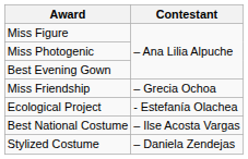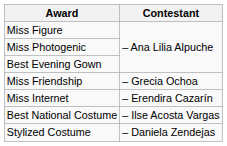 <table class="wikitable" style="font-size: 95%;">
 <tr>
 <th>Award</th>
 <th>Contestant</th>
 </tr>
 <tr>
 <td>Miss Figure</td>
 <td rowspan=3> – Ana Lilia Alpuche</td>
 </tr>
 <tr>
 <td>Miss Photogenic</td>
 </tr>
 <tr>
 <td>Best Evening Gown</td>
 </tr>
 <tr>
 <td>Miss Friendship</td>
 <td> – Grecia Ochoa</td>
 </tr>
 <tr>
-<td>Ecological Project</td>
-<td> - Estefanía Olachea</td>
+<td>Miss Internet</td>
+<td> – Erendira Cazarín</td>
 </tr>
 <tr>
 <td>Best National Costume</td>
 <td> – Ilse Acosta Vargas</td>
 </tr>
 <tr>
 <td>Stylized Costume</td>
 <td> – Daniela Zendejas</td>
 </tr>
 </table>
